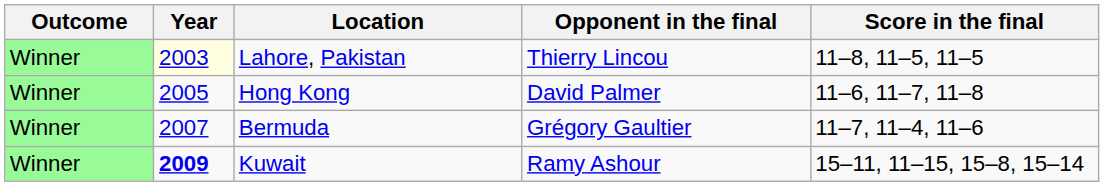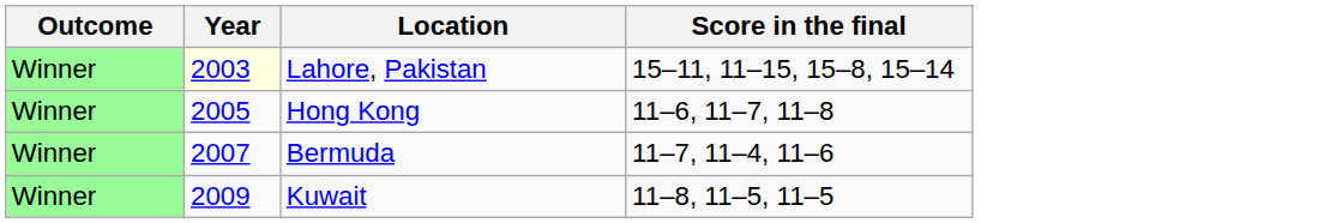 <table class="sortable wikitable">
 <tr>
 <th width="100">Outcome</th>
 <th width="50">Year</th>
 <th width="200">Location</th>
-<th width="200">Opponent in the final</th>
 <th width="200">Score in the final</th>
 </tr>
 <tr>
 <td bgcolor="98FB98">Winner</td>
 <td style="background: lightyellow;"><a href='#'>2003</a></td>
 <td><a href='#'>Lahore</a>, <a href='#'>Pakistan</a></td>
-<td>   <a href='#'>Thierry Lincou</a></td>
-<td>11–8, 11–5, 11–5</td>
+<td>15–11, 11–15, 15–8, 15–14</td>
 </tr>
 <tr>
 <td bgcolor="98FB98">Winner</td>
 <td><a href='#'>2005</a></td>
 <td><a href='#'>Hong Kong</a></td>
-<td>   <a href='#'>David Palmer</a></td>
 <td>11–6, 11–7, 11–8</td>
 </tr>
 <tr>
 <td bgcolor="98FB98">Winner</td>
 <td><a href='#'>2007</a></td>
 <td><a href='#'>Bermuda</a></td>
-<td>   <a href='#'>Grégory Gaultier</a></td>
 <td>11–7, 11–4, 11–6</td>
 </tr>
 <tr>
 <td bgcolor="98FB98">Winner</td>
-<td><strong><a href='#'>2009</a></strong></td>
+<td><a href='#'>2009</a></td>
 <td><a href='#'>Kuwait</a></td>
-<td>   <a href='#'>Ramy Ashour</a></td>
-<td>15–11, 11–15, 15–8, 15–14</td>
+<td>11–8, 11–5, 11–5</td>
 </tr>
 </table>
